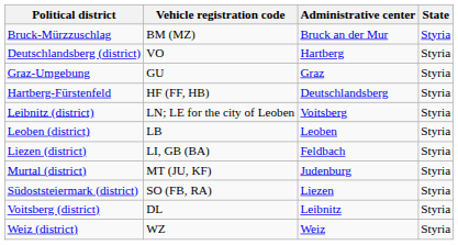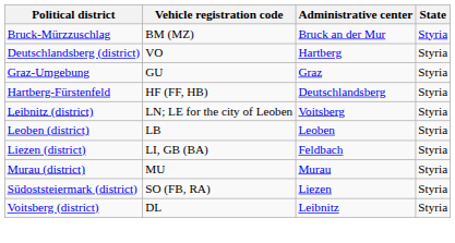 <table class="wikitable sortable" style="margin:1em auto;">
 <tr>
 <th>Political district</th>
 <th>Vehicle registration code</th>
 <th>Administrative center</th>
 <th>State</th>
 </tr>
 <tr>
 <td><a href='#'>Bruck-Mürzzuschlag</a></td>
 <td>BM (MZ)</td>
 <td><a href='#'>Bruck an der Mur</a></td>
 <td><a href='#'>Styria</a></td>
 </tr>
 <tr>
 <td><a href='#'>Deutschlandsberg (district)</a></td>
 <td>VO</td>
 <td><a href='#'>Hartberg</a></td>
 <td>Styria</td>
 </tr>
 <tr>
 <td><a href='#'>Graz-Umgebung</a></td>
 <td>GU</td>
 <td><a href='#'>Graz</a></td>
 <td>Styria</td>
 </tr>
 <tr>
 <td><a href='#'>Hartberg-Fürstenfeld</a></td>
 <td>HF (FF, HB)</td>
 <td><a href='#'>Deutschlandsberg</a></td>
 <td>Styria</td>
 </tr>
 <tr>
 <td><a href='#'>Leibnitz (district)</a></td>
 <td>LN; LE for the city of Leoben</td>
 <td><a href='#'>Voitsberg</a></td>
 <td>Styria</td>
 </tr>
 <tr>
 <td><a href='#'>Leoben (district)</a></td>
 <td>LB</td>
 <td><a href='#'>Leoben</a></td>
 <td>Styria</td>
 </tr>
 <tr>
 <td><a href='#'>Liezen (district)</a></td>
 <td>LI, GB (BA)</td>
 <td><a href='#'>Feldbach</a></td>
 <td>Styria</td>
 </tr>
 <tr>
-<td><a href='#'>Murtal (district)</a></td>
-<td>MT (JU, KF)</td>
-<td><a href='#'>Judenburg</a></td>
+<td><a href='#'>Murau (district)</a></td>
+<td>MU</td>
+<td><a href='#'>Murau</a></td>
 <td>Styria</td>
 </tr>
 <tr>
 <td><a href='#'>Südoststeiermark (district)</a></td>
 <td>SO (FB, RA)</td>
 <td><a href='#'>Liezen</a></td>
 <td>Styria</td>
 </tr>
 <tr>
 <td><a href='#'>Voitsberg (district)</a></td>
 <td>DL</td>
 <td><a href='#'>Leibnitz</a></td>
 <td>Styria</td>
 </tr>
-<tr>
-<td><a href='#'>Weiz (district)</a></td>
-<td>WZ</td>
-<td><a href='#'>Weiz</a></td>
-<td>Styria</td>
-</tr>
 </table>
